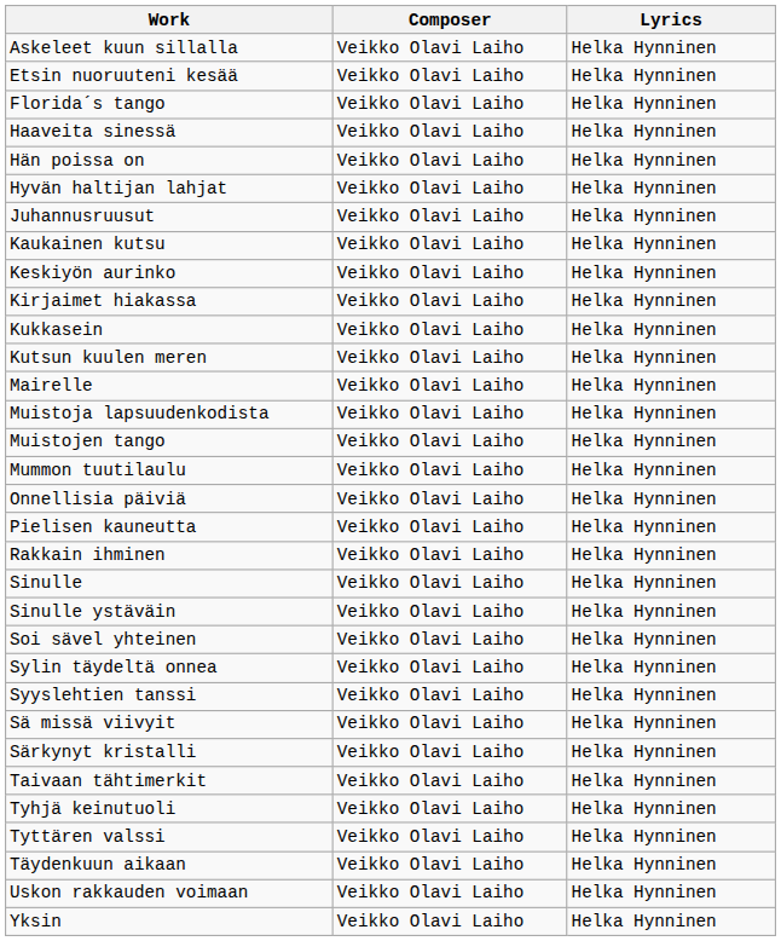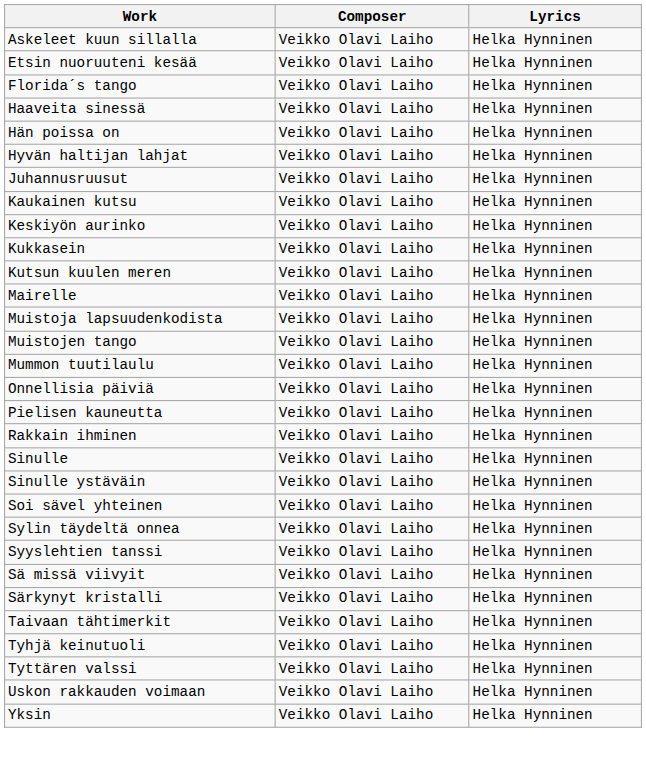 <table class="wikitable">
 <tr>
 <th>Work</th>
 <th>Composer</th>
 <th>Lyrics</th>
 </tr>
 <tr>
 <td style="width:240px">Askeleet kuun sillalla</td>
 <td style="width:170px">Veikko Olavi Laiho</td>
 <td style="width:150px">Helka Hynninen</td>
 </tr>
 <tr>
 <td>Etsin nuoruuteni kesää</td>
 <td>Veikko Olavi Laiho</td>
 <td>Helka Hynninen</td>
 </tr>
 <tr>
 <td>Florida´s tango</td>
 <td>Veikko Olavi Laiho</td>
 <td>Helka Hynninen</td>
 </tr>
 <tr>
 <td>Haaveita sinessä</td>
 <td>Veikko Olavi Laiho</td>
 <td>Helka Hynninen</td>
 </tr>
 <tr>
 <td>Hän poissa on</td>
 <td>Veikko Olavi Laiho</td>
 <td>Helka Hynninen</td>
 </tr>
 <tr>
 <td>Hyvän haltijan lahjat</td>
 <td>Veikko Olavi Laiho</td>
 <td>Helka Hynninen</td>
 </tr>
 <tr>
 <td>Juhannusruusut</td>
 <td>Veikko Olavi Laiho</td>
 <td>Helka Hynninen</td>
 </tr>
 <tr>
 <td>Kaukainen kutsu</td>
 <td>Veikko Olavi Laiho</td>
 <td>Helka Hynninen</td>
 </tr>
 <tr>
 <td>Keskiyön aurinko</td>
-<td>Veikko Olavi Laiho</td>
-<td>Helka Hynninen</td>
-</tr>
-<tr>
-<td>Kirjaimet hiakassa</td>
 <td>Veikko Olavi Laiho</td>
 <td>Helka Hynninen</td>
 </tr>
 <tr>
 <td>Kukkasein</td>
 <td>Veikko Olavi Laiho</td>
 <td>Helka Hynninen</td>
 </tr>
 <tr>
 <td>Kutsun kuulen meren</td>
 <td>Veikko Olavi Laiho</td>
 <td>Helka Hynninen</td>
 </tr>
 <tr>
 <td>Mairelle</td>
 <td>Veikko Olavi Laiho</td>
 <td>Helka Hynninen</td>
 </tr>
 <tr>
 <td>Muistoja lapsuudenkodista</td>
 <td>Veikko Olavi Laiho</td>
 <td>Helka Hynninen</td>
 </tr>
 <tr>
 <td>Muistojen tango</td>
 <td>Veikko Olavi Laiho</td>
 <td>Helka Hynninen</td>
 </tr>
 <tr>
 <td>Mummon tuutilaulu</td>
 <td>Veikko Olavi Laiho</td>
 <td>Helka Hynninen</td>
 </tr>
 <tr>
 <td>Onnellisia päiviä</td>
 <td>Veikko Olavi Laiho</td>
 <td>Helka Hynninen</td>
 </tr>
 <tr>
 <td>Pielisen kauneutta</td>
 <td>Veikko Olavi Laiho</td>
 <td>Helka Hynninen</td>
 </tr>
 <tr>
 <td>Rakkain ihminen</td>
 <td>Veikko Olavi Laiho</td>
 <td>Helka Hynninen</td>
 </tr>
 <tr>
 <td>Sinulle</td>
 <td>Veikko Olavi Laiho</td>
 <td>Helka Hynninen</td>
 </tr>
 <tr>
 <td>Sinulle ystäväin</td>
 <td>Veikko Olavi Laiho</td>
 <td>Helka Hynninen</td>
 </tr>
 <tr>
 <td>Soi sävel yhteinen</td>
 <td>Veikko Olavi Laiho</td>
 <td>Helka Hynninen</td>
 </tr>
 <tr>
 <td>Sylin täydeltä onnea</td>
 <td>Veikko Olavi Laiho</td>
 <td>Helka Hynninen</td>
 </tr>
 <tr>
 <td>Syyslehtien tanssi</td>
 <td>Veikko Olavi Laiho</td>
 <td>Helka Hynninen</td>
 </tr>
 <tr>
 <td>Sä missä viivyit</td>
 <td>Veikko Olavi Laiho</td>
 <td>Helka Hynninen</td>
 </tr>
 <tr>
 <td>Särkynyt kristalli</td>
 <td>Veikko Olavi Laiho</td>
 <td>Helka Hynninen</td>
 </tr>
 <tr>
 <td>Taivaan tähtimerkit</td>
 <td>Veikko Olavi Laiho</td>
 <td>Helka Hynninen</td>
 </tr>
 <tr>
 <td>Tyhjä keinutuoli</td>
 <td>Veikko Olavi Laiho</td>
 <td>Helka Hynninen</td>
 </tr>
 <tr>
 <td>Tyttären valssi</td>
 <td>Veikko Olavi Laiho</td>
 <td>Helka Hynninen</td>
 </tr>
 <tr>
-<td>Täydenkuun aikaan</td>
-<td>Veikko Olavi Laiho</td>
-<td>Helka Hynninen</td>
-</tr>
-<tr>
 <td>Uskon rakkauden voimaan</td>
 <td>Veikko Olavi Laiho</td>
 <td>Helka Hynninen</td>
 </tr>
 <tr>
 <td>Yksin</td>
 <td>Veikko Olavi Laiho</td>
 <td>Helka Hynninen</td>
 </tr>
 </table>
